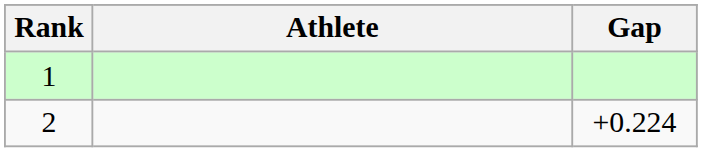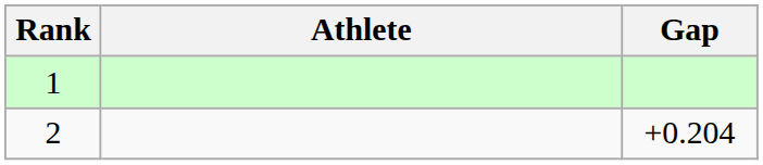 <table class=wikitable style="text-align:center">
 <tr>
 <th width=40>Rank</th>
 <th width=250>Athlete</th>
 <th width=60>Gap</th>
 </tr>
 <tr bgcolor="ccffcc">
 <td>1</td>
 <td align=left></td>
 <td></td>
 </tr>
 <tr>
 <td>2</td>
 <td align=left></td>
-<td>+0.224</td>
+<td>+0.204</td>
 </tr>
 </table>
